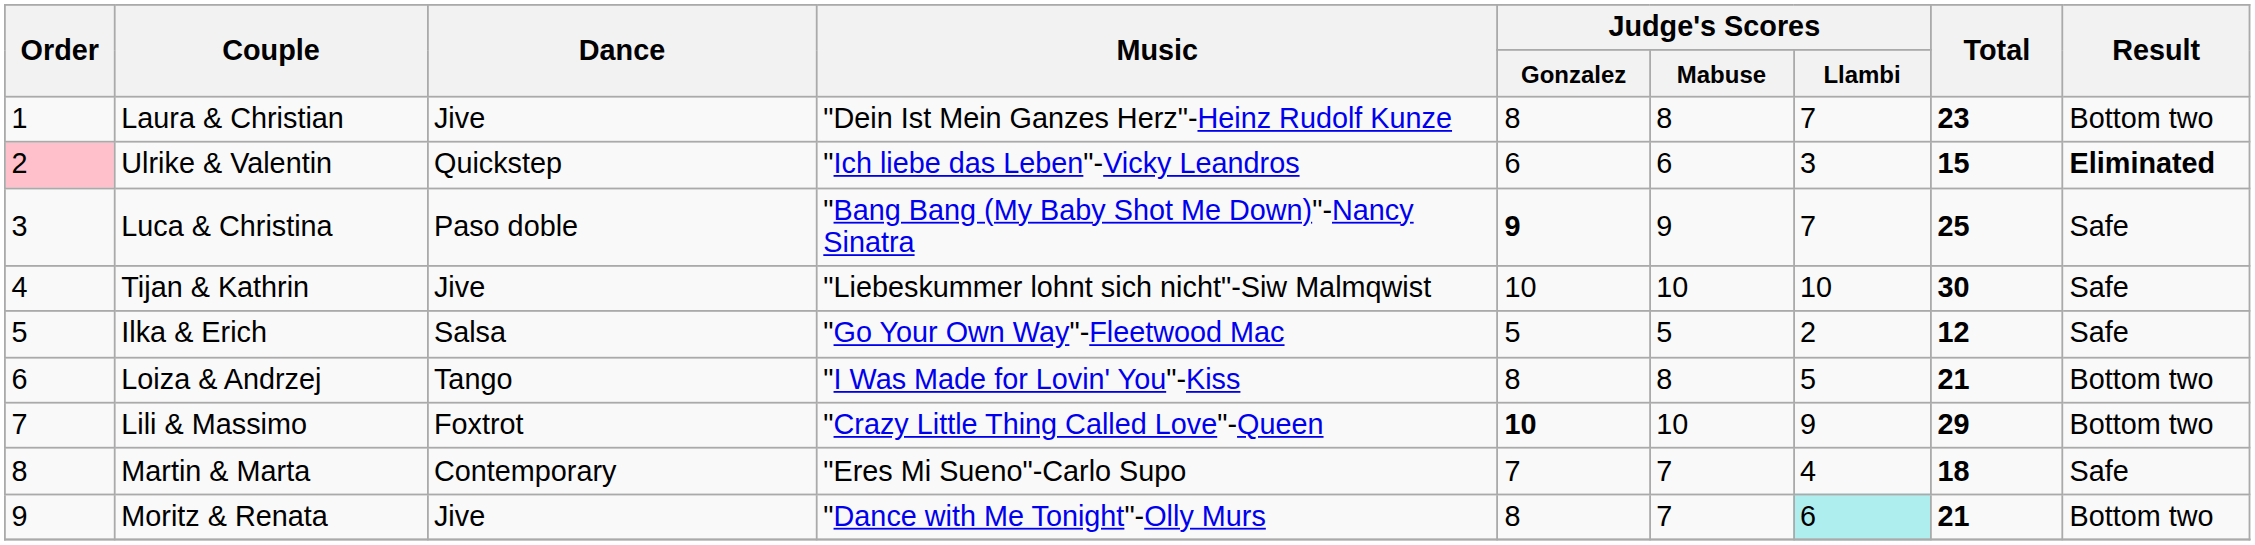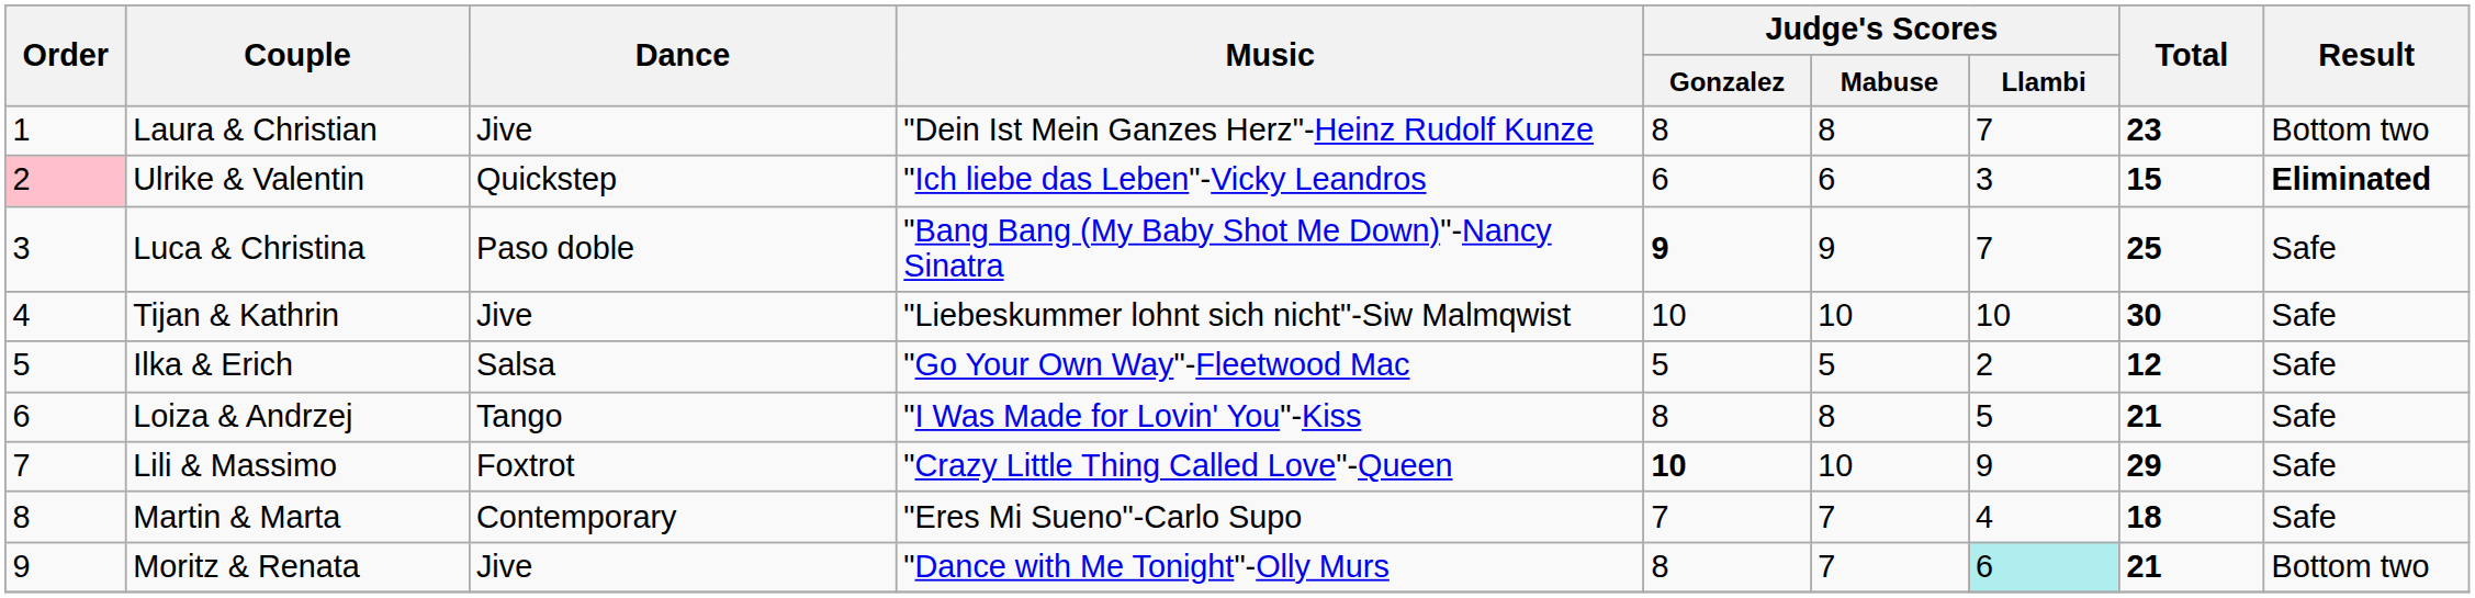 <table class="wikitable sortable center">
 <tr>
 <th rowspan="2" style="width: 4em">Order</th>
 <th rowspan="2" style="width: 17em">Couple</th>
 <th rowspan="2" style="width: 20em">Dance</th>
 <th rowspan="2" style="width: 40em">Music</th>
 <th colspan="3">Judge's Scores</th>
 <th rowspan="2" style="width: 6em">Total</th>
 <th rowspan="2" style="width: 7em">Result</th>
 </tr>
 <tr>
 <th style="width: 6em"><small>Gonzalez</small></th>
 <th style="width: 6em"><small>Mabuse</small></th>
 <th style="width: 6em"><small>Llambi</small></th>
 </tr>
 <tr>
 <td>1</td>
 <td>Laura & Christian</td>
 <td>Jive</td>
 <td>"Dein Ist Mein Ganzes Herz"-<a href='#'>Heinz Rudolf Kunze</a></td>
 <td>8</td>
 <td>8</td>
 <td>7</td>
 <td><strong>23</strong></td>
 <td>Bottom two</td>
 </tr>
 <tr>
 <td style="background: pink;">2</td>
 <td>Ulrike & Valentin</td>
 <td>Quickstep</td>
 <td>"<a href='#'>Ich liebe das Leben</a>"-<a href='#'>Vicky Leandros</a></td>
 <td>6</td>
 <td>6</td>
 <td>3</td>
 <td><strong>15</strong></td>
 <td><strong>Eliminated</strong></td>
 </tr>
 <tr>
 <td>3</td>
 <td>Luca & Christina</td>
 <td>Paso doble</td>
 <td>"<a href='#'>Bang Bang (My Baby Shot Me Down)</a>"-<a href='#'>Nancy Sinatra</a></td>
 <td><strong>9</strong></td>
 <td>9</td>
 <td>7</td>
 <td><strong>25</strong></td>
 <td>Safe</td>
 </tr>
 <tr>
 <td>4</td>
 <td>Tijan & Kathrin</td>
 <td>Jive</td>
 <td>"Liebeskummer lohnt sich nicht"-Siw Malmqwist</td>
 <td>10</td>
 <td>10</td>
 <td>10</td>
 <td><strong>30</strong></td>
 <td>Safe</td>
 </tr>
 <tr>
 <td>5</td>
 <td>Ilka & Erich</td>
 <td>Salsa</td>
 <td>"<a href='#'>Go Your Own Way</a>"-<a href='#'>Fleetwood Mac</a></td>
 <td>5</td>
 <td>5</td>
 <td>2</td>
 <td><strong>12</strong></td>
 <td>Safe</td>
 </tr>
 <tr>
 <td>6</td>
 <td>Loiza & Andrzej</td>
 <td>Tango</td>
 <td>"<a href='#'>I Was Made for Lovin' You</a>"-<a href='#'>Kiss</a></td>
 <td>8</td>
 <td>8</td>
 <td>5</td>
 <td><strong>21</strong></td>
-<td>Bottom two</td>
+<td>Safe</td>
 </tr>
 <tr>
 <td>7</td>
 <td>Lili & Massimo</td>
 <td>Foxtrot</td>
 <td>"<a href='#'>Crazy Little Thing Called Love</a>"-<a href='#'>Queen</a></td>
 <td><strong>10</strong></td>
 <td>10</td>
 <td>9</td>
 <td><strong>29</strong></td>
-<td>Bottom two</td>
+<td>Safe</td>
 </tr>
 <tr>
 <td>8</td>
 <td>Martin & Marta</td>
 <td>Contemporary</td>
 <td>"Eres Mi Sueno"-Carlo Supo</td>
 <td>7</td>
 <td>7</td>
 <td>4</td>
 <td><strong>18</strong></td>
 <td>Safe</td>
 </tr>
 <tr>
 <td>9</td>
 <td>Moritz & Renata</td>
 <td>Jive</td>
 <td>"<a href='#'>Dance with Me Tonight</a>"-<a href='#'>Olly Murs</a></td>
 <td>8</td>
 <td>7</td>
 <td style="background: paleturquoise;">6</td>
 <td><strong>21</strong></td>
 <td>Bottom two</td>
 </tr>
 <tr>
 </tr>
 </table>
